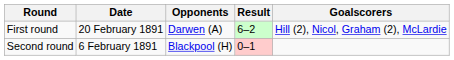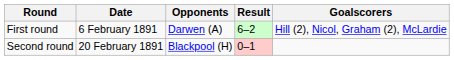 <table class="wikitable">
 <tr>
 <th>Round</th>
 <th>Date</th>
 <th>Opponents</th>
 <th>Result</th>
 <th>Goalscorers</th>
 </tr>
 <tr>
 <td>First round</td>
-<td>20 February 1891</td>
+<td>6 February 1891</td>
 <td><a href='#'>Darwen</a> (A)</td>
 <td bgcolor="ccffcc">6–2</td>
 <td><a href='#'>Hill</a> (2), <a href='#'>Nicol</a>, <a href='#'>Graham</a> (2), <a href='#'>McLardie</a></td>
 </tr>
 <tr>
 <td>Second round</td>
-<td>6 February 1891</td>
+<td>20 February 1891</td>
 <td><a href='#'>Blackpool</a> (H)</td>
 <td bgcolor="ffcccc">0–1</td>
 <td></td>
 </tr>
 </table>
